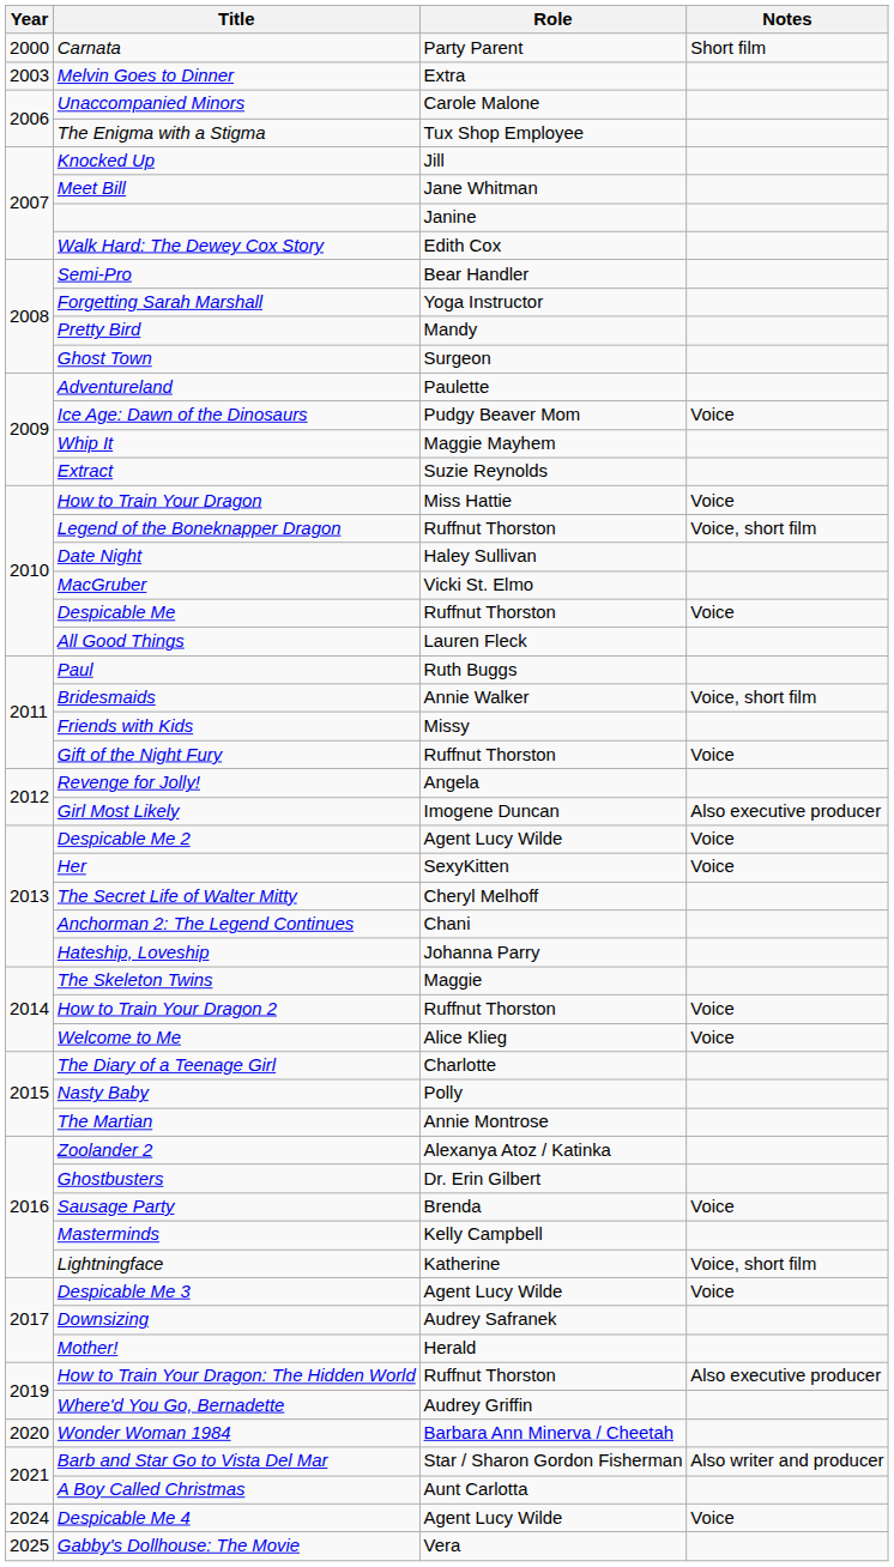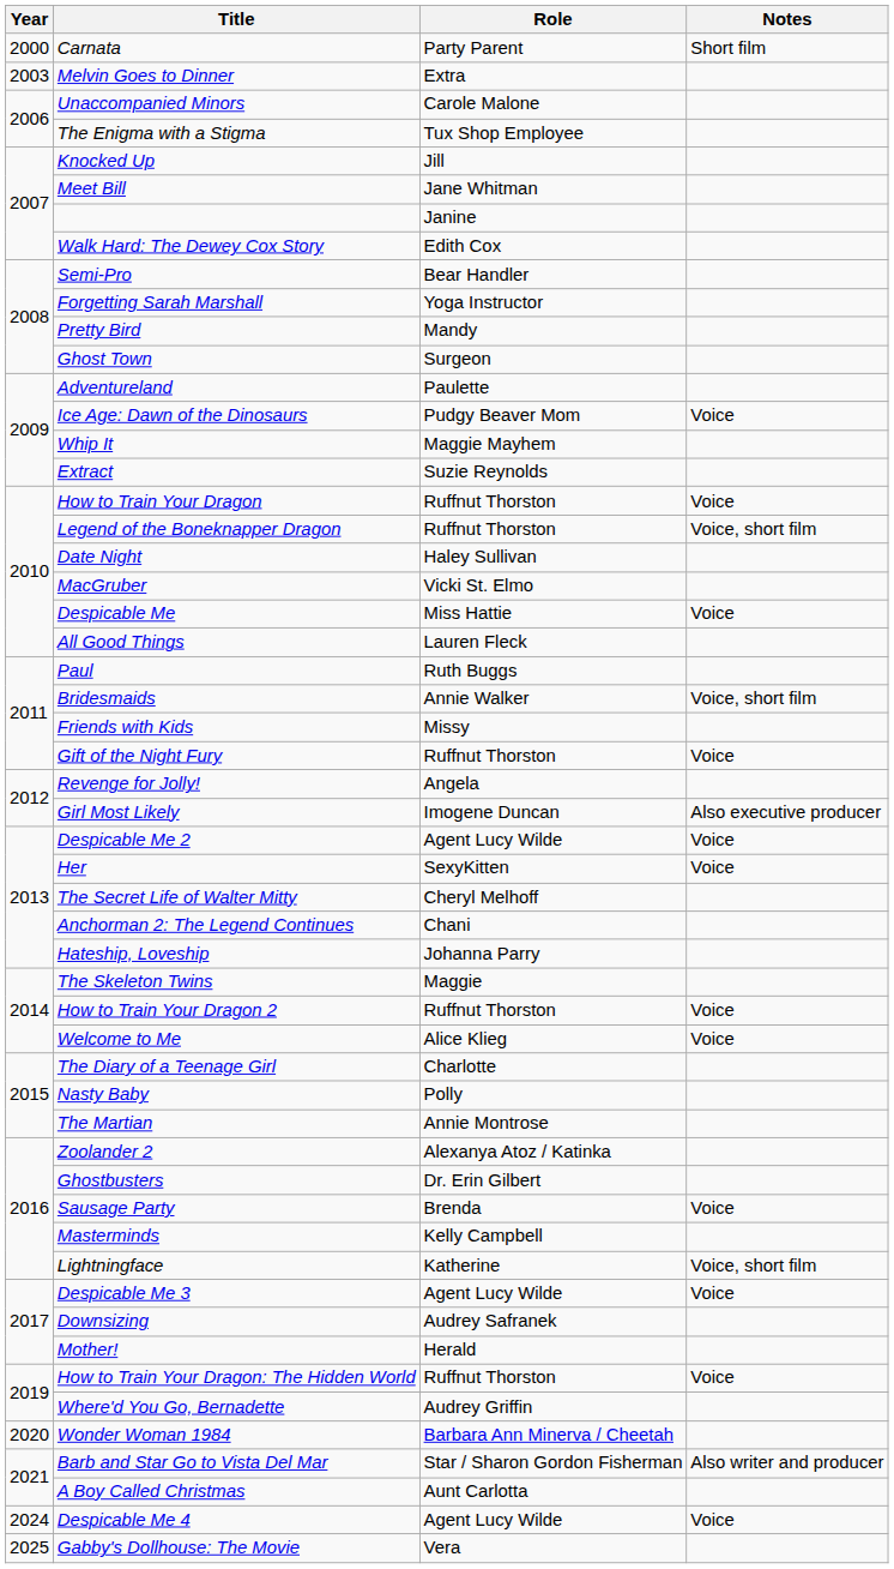 <table class="wikitable sortable">
 <tr>
 <th scope="col">Year</th>
 <th scope="col">Title</th>
 <th scope="col">Role</th>
 <th scope="col" class="unsortable">Notes</th>
 </tr>
 <tr>
 <td>2000</td>
 <td><em>Carnata</em></td>
 <td>Party Parent</td>
 <td>Short film</td>
 </tr>
 <tr>
 <td>2003</td>
 <td><em><a href='#'>Melvin Goes to Dinner</a></em></td>
 <td>Extra</td>
 <td></td>
 </tr>
 <tr>
 <td rowspan=2>2006</td>
 <td><em><a href='#'>Unaccompanied Minors</a></em></td>
 <td>Carole Malone</td>
 <td></td>
 </tr>
 <tr>
 <td><em>The Enigma with a Stigma</em></td>
 <td>Tux Shop Employee</td>
 <td></td>
 </tr>
 <tr>
 <td rowspan=4>2007</td>
 <td><em><a href='#'>Knocked Up</a></em></td>
 <td>Jill</td>
 <td></td>
 </tr>
 <tr>
 <td><em><a href='#'>Meet Bill</a></em></td>
 <td>Jane Whitman</td>
 <td></td>
 </tr>
 <tr>
 <td><em></em></td>
 <td>Janine</td>
 <td></td>
 </tr>
 <tr>
 <td><em><a href='#'>Walk Hard: The Dewey Cox Story</a></em></td>
 <td>Edith Cox</td>
 <td></td>
 </tr>
 <tr>
 <td rowspan=4>2008</td>
 <td><em><a href='#'>Semi-Pro</a></em></td>
 <td>Bear Handler</td>
 <td></td>
 </tr>
 <tr>
 <td><em><a href='#'>Forgetting Sarah Marshall</a></em></td>
 <td>Yoga Instructor</td>
 <td></td>
 </tr>
 <tr>
 <td><em><a href='#'>Pretty Bird</a></em></td>
 <td>Mandy</td>
 <td></td>
 </tr>
 <tr>
 <td><em><a href='#'>Ghost Town</a></em></td>
 <td>Surgeon</td>
 <td></td>
 </tr>
 <tr>
 <td rowspan=4>2009</td>
 <td><em><a href='#'>Adventureland</a></em></td>
 <td>Paulette</td>
 <td></td>
 </tr>
 <tr>
 <td><em><a href='#'>Ice Age: Dawn of the Dinosaurs</a></em></td>
 <td>Pudgy Beaver Mom</td>
 <td>Voice</td>
 </tr>
 <tr>
 <td><em><a href='#'>Whip It</a></em></td>
 <td>Maggie Mayhem</td>
 <td></td>
 </tr>
 <tr>
 <td><em><a href='#'>Extract</a></em></td>
 <td>Suzie Reynolds</td>
 <td></td>
 </tr>
 <tr>
 <td rowspan="6">2010</td>
 <td><em><a href='#'>How to Train Your Dragon</a></em></td>
-<td>Miss Hattie</td>
+<td>Ruffnut Thorston</td>
 <td>Voice</td>
 </tr>
 <tr>
 <td><em><a href='#'>Legend of the Boneknapper Dragon</a></em></td>
 <td>Ruffnut Thorston</td>
 <td>Voice, short film</td>
 </tr>
 <tr>
 <td><em><a href='#'>Date Night</a></em></td>
 <td>Haley Sullivan</td>
 <td></td>
 </tr>
 <tr>
 <td><em><a href='#'>MacGruber</a></em></td>
 <td>Vicki St. Elmo</td>
 <td></td>
 </tr>
 <tr>
 <td><em><a href='#'>Despicable Me</a></em></td>
-<td>Ruffnut Thorston</td>
+<td>Miss Hattie</td>
 <td>Voice</td>
 </tr>
 <tr>
 <td><em><a href='#'>All Good Things</a></em></td>
 <td>Lauren Fleck</td>
 <td></td>
 </tr>
 <tr>
 <td rowspan="4">2011</td>
 <td><em><a href='#'>Paul</a></em></td>
 <td>Ruth Buggs</td>
 <td></td>
 </tr>
 <tr>
 <td><em><a href='#'>Bridesmaids</a></em></td>
 <td>Annie Walker</td>
 <td>Voice, short film</td>
 </tr>
 <tr>
 <td><em><a href='#'>Friends with Kids</a></em></td>
 <td>Missy</td>
 <td></td>
 </tr>
 <tr>
 <td><em><a href='#'>Gift of the Night Fury</a></em></td>
 <td>Ruffnut Thorston</td>
 <td>Voice</td>
 </tr>
 <tr>
 <td rowspan=2>2012</td>
 <td><em><a href='#'>Revenge for Jolly!</a></em></td>
 <td>Angela</td>
 <td></td>
 </tr>
 <tr>
 <td><em><a href='#'>Girl Most Likely</a></em></td>
 <td>Imogene Duncan</td>
 <td>Also executive producer</td>
 </tr>
 <tr>
 <td rowspan=5>2013</td>
 <td><em><a href='#'>Despicable Me 2</a></em></td>
 <td>Agent Lucy Wilde</td>
 <td>Voice</td>
 </tr>
 <tr>
 <td><em><a href='#'>Her</a></em></td>
 <td>SexyKitten</td>
 <td>Voice</td>
 </tr>
 <tr>
 <td><em><a href='#'>The Secret Life of Walter Mitty</a></em></td>
 <td>Cheryl Melhoff</td>
 <td></td>
 </tr>
 <tr>
 <td><em><a href='#'>Anchorman 2: The Legend Continues</a></em></td>
 <td>Chani</td>
 <td></td>
 </tr>
 <tr>
 <td><em><a href='#'>Hateship, Loveship</a></em></td>
 <td>Johanna Parry</td>
 <td></td>
 </tr>
 <tr>
 <td rowspan=3>2014</td>
 <td><em><a href='#'>The Skeleton Twins</a></em></td>
 <td>Maggie</td>
 <td></td>
 </tr>
 <tr>
 <td><em><a href='#'>How to Train Your Dragon 2</a></em></td>
 <td>Ruffnut Thorston</td>
 <td>Voice</td>
 </tr>
 <tr>
 <td><em><a href='#'>Welcome to Me</a></em></td>
 <td>Alice Klieg</td>
 <td>Voice</td>
 </tr>
 <tr>
 <td rowspan=3>2015</td>
 <td><em><a href='#'>The Diary of a Teenage Girl</a></em></td>
 <td>Charlotte</td>
 <td></td>
 </tr>
 <tr>
 <td><em><a href='#'>Nasty Baby</a></em></td>
 <td>Polly</td>
 <td></td>
 </tr>
 <tr>
 <td><em><a href='#'>The Martian</a></em></td>
 <td>Annie Montrose</td>
 <td></td>
 </tr>
 <tr>
 <td rowspan=5>2016</td>
 <td><em><a href='#'>Zoolander 2</a></em></td>
 <td>Alexanya Atoz / Katinka</td>
 <td></td>
 </tr>
 <tr>
 <td><em><a href='#'>Ghostbusters</a></em></td>
 <td>Dr. Erin Gilbert</td>
 <td></td>
 </tr>
 <tr>
 <td><em><a href='#'>Sausage Party</a></em></td>
 <td>Brenda</td>
 <td>Voice</td>
 </tr>
 <tr>
 <td><em><a href='#'>Masterminds</a></em></td>
 <td>Kelly Campbell</td>
 <td></td>
 </tr>
 <tr>
 <td><em>Lightningface</em></td>
 <td>Katherine</td>
 <td>Voice, short film</td>
 </tr>
 <tr>
 <td rowspan=3>2017</td>
 <td><em><a href='#'>Despicable Me 3</a></em></td>
 <td>Agent Lucy Wilde</td>
 <td>Voice</td>
 </tr>
 <tr>
 <td><em><a href='#'>Downsizing</a></em></td>
 <td>Audrey Safranek</td>
 <td></td>
 </tr>
 <tr>
 <td><em><a href='#'>Mother!</a></em></td>
 <td>Herald</td>
 <td></td>
 </tr>
 <tr>
 <td rowspan=2>2019</td>
 <td><em><a href='#'>How to Train Your Dragon: The Hidden World</a></em></td>
 <td>Ruffnut Thorston</td>
-<td>Also executive producer</td>
+<td>Voice</td>
 </tr>
 <tr>
 <td><em><a href='#'>Where'd You Go, Bernadette</a></em></td>
 <td>Audrey Griffin</td>
 <td></td>
 </tr>
 <tr>
 <td>2020</td>
 <td><em><a href='#'>Wonder Woman 1984</a></em></td>
 <td><a href='#'>Barbara Ann Minerva / Cheetah</a></td>
 <td></td>
 </tr>
 <tr>
 <td rowspan=2>2021</td>
 <td><em><a href='#'>Barb and Star Go to Vista Del Mar</a></em></td>
 <td>Star / Sharon Gordon Fisherman</td>
 <td>Also writer and producer</td>
 </tr>
 <tr>
 <td><em><a href='#'>A Boy Called Christmas</a></em></td>
 <td>Aunt Carlotta</td>
 <td></td>
 </tr>
 <tr>
 <td>2024</td>
 <td><em><a href='#'>Despicable Me 4</a></em></td>
 <td>Agent Lucy Wilde</td>
 <td>Voice</td>
 </tr>
 <tr>
 <td>2025</td>
 <td><em><a href='#'>Gabby's Dollhouse: The Movie</a></em></td>
 <td>Vera</td>
 <td></td>
 </tr>
 </table>
